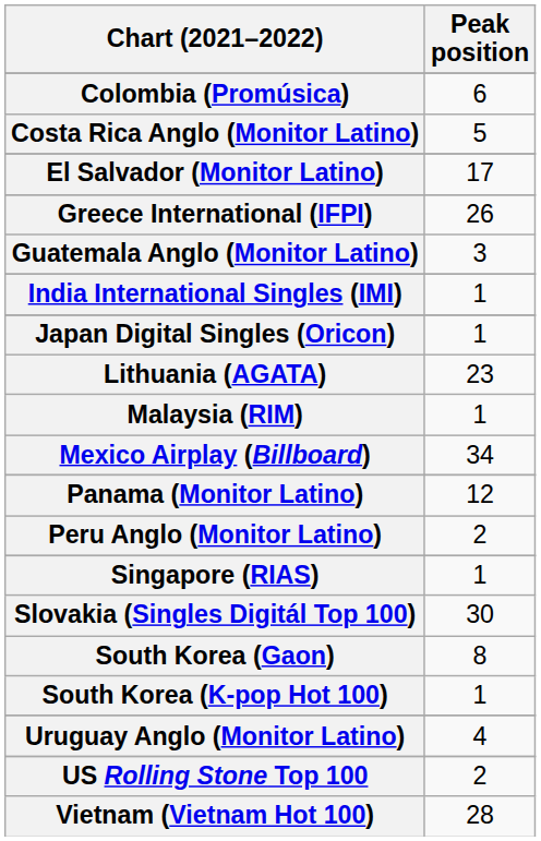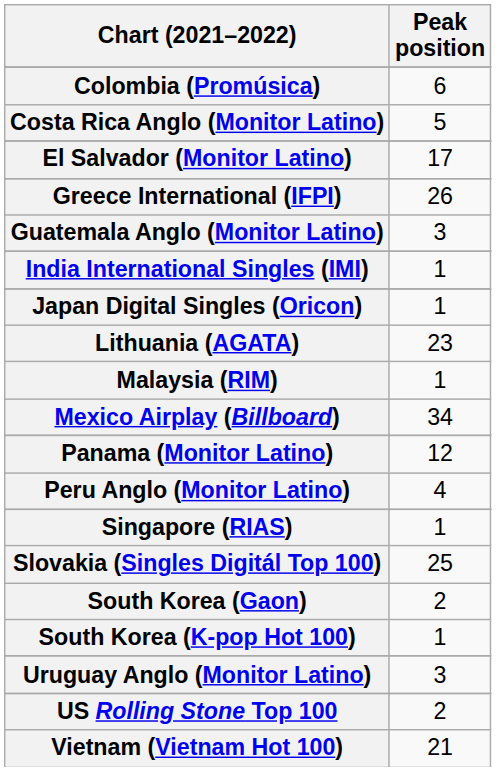 <table class="wikitable sortable plainrowheaders" style="text-align:center">
 <tr>
 <th scope="col">Chart (2021–2022)</th>
 <th scope="col">Peak<br>position</th>
 </tr>
 <tr>
 </tr>
 <tr>
 </tr>
 <tr>
 </tr>
 <tr>
 </tr>
 <tr>
 </tr>
 <tr>
 <th scope="row">Colombia (<a href='#'>Promúsica</a>)</th>
 <td>6</td>
 </tr>
 <tr>
 <th scope="row">Costa Rica Anglo (<a href='#'>Monitor Latino</a>)</th>
 <td>5</td>
 </tr>
 <tr>
 </tr>
 <tr>
 <th scope="row">El Salvador (<a href='#'>Monitor Latino</a>)</th>
 <td>17</td>
 </tr>
 <tr>
 </tr>
 <tr>
 </tr>
 <tr>
 </tr>
 <tr>
 </tr>
 <tr>
 <th scope="row">Greece International (<a href='#'>IFPI</a>)</th>
 <td>26</td>
 </tr>
 <tr>
 <th scope="row">Guatemala Anglo (<a href='#'>Monitor Latino</a>)</th>
 <td>3</td>
 </tr>
 <tr>
 </tr>
 <tr>
 </tr>
 <tr>
 <th scope="row"><a href='#'>India International Singles</a> (<a href='#'>IMI</a>)</th>
 <td>1</td>
 </tr>
 <tr>
 </tr>
 <tr>
 </tr>
 <tr>
 </tr>
 <tr>
 <th scope="row">Japan Digital Singles (<a href='#'>Oricon</a>)</th>
 <td>1</td>
 </tr>
 <tr>
 <th scope="row">Lithuania (<a href='#'>AGATA</a>)</th>
 <td>23</td>
 </tr>
 <tr>
 <th scope="row">Malaysia (<a href='#'>RIM</a>)</th>
 <td>1</td>
 </tr>
 <tr>
 <th scope="row"><a href='#'>Mexico Airplay</a> (<a href='#'><em>Billboard</em></a>)</th>
 <td>34</td>
 </tr>
 <tr>
 </tr>
 <tr>
 </tr>
 <tr>
 <th scope="row">Panama (<a href='#'>Monitor Latino</a>)</th>
 <td>12</td>
 </tr>
 <tr>
 <th scope="row">Peru Anglo (<a href='#'>Monitor Latino</a>)</th>
-<td>2</td>
+<td>4</td>
 </tr>
 <tr>
 </tr>
 <tr>
 <th scope="row">Singapore (<a href='#'>RIAS</a>)</th>
 <td>1</td>
 </tr>
 <tr>
 <th scope="row">Slovakia (<a href='#'>Singles Digitál Top 100</a>)</th>
-<td>30</td>
+<td>25</td>
 </tr>
 <tr>
 <th scope="row">South Korea (<a href='#'>Gaon</a>)</th>
-<td>8</td>
+<td>2</td>
 </tr>
 <tr>
 <th scope="row">South Korea (<a href='#'>K-pop Hot 100</a>)</th>
 <td>1</td>
 </tr>
 <tr>
 </tr>
 <tr>
 </tr>
 <tr>
 </tr>
 <tr>
 </tr>
 <tr>
 </tr>
 <tr>
 <th scope="row">Uruguay Anglo (<a href='#'>Monitor Latino</a>)</th>
-<td>4</td>
+<td>3</td>
 </tr>
 <tr>
 </tr>
 <tr>
 <th scope="row">US <a href='#'><em>Rolling Stone</em> Top 100</a></th>
 <td>2</td>
 </tr>
 <tr>
 <th scope="row">Vietnam (<a href='#'>Vietnam Hot 100</a>)</th>
-<td>28</td>
+<td>21</td>
 </tr>
 </table>
